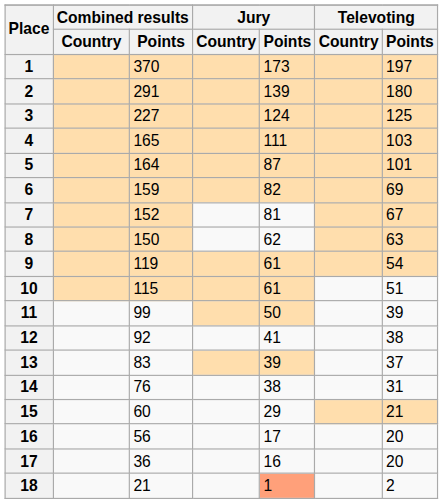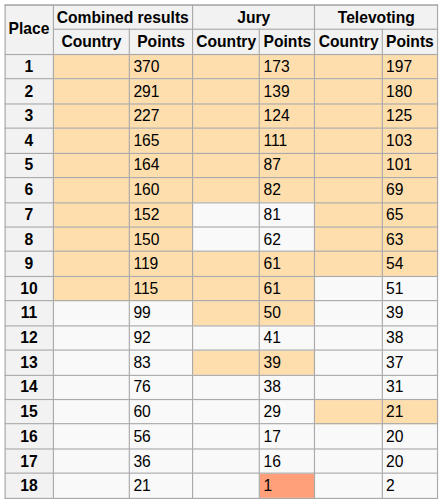 <table class="wikitable collapsible plainrowheaders" style="float:right; margin:10px; font-size:85%;">
 <tr>
 </tr>
 <tr>
 <th scope="col" rowspan="2">Place</th>
 <th scope="col" colspan="2">Combined results</th>
 <th scope="col" colspan="2">Jury</th>
 <th scope="col" colspan="2">Televoting</th>
 </tr>
 <tr>
 <th scope="col">Country</th>
 <th scope="col">Points</th>
 <th scope="col">Country</th>
 <th scope="col">Points</th>
 <th scope="col">Country</th>
 <th scope="col">Points</th>
 </tr>
 <tr>
 <th scope="row" style="text-align:center">1</th>
 <td style="background:navajowhite;"></td>
 <td style="background:navajowhite;">370</td>
 <td style="background:navajowhite;"></td>
 <td style="background:navajowhite;">173</td>
 <td style="background:navajowhite;"></td>
 <td style="background:navajowhite;">197</td>
 </tr>
 <tr>
 <th scope="row" style="text-align:center">2</th>
 <td style="background:navajowhite;"></td>
 <td style="background:navajowhite;">291</td>
 <td style="background:navajowhite;"></td>
 <td style="background:navajowhite;">139</td>
 <td style="background:navajowhite;"></td>
 <td style="background:navajowhite;">180</td>
 </tr>
 <tr>
 <th scope="row" style="text-align:center">3</th>
 <td style="background:navajowhite;"></td>
 <td style="background:navajowhite;">227</td>
 <td style="background:navajowhite;"></td>
 <td style="background:navajowhite;">124</td>
 <td style="background:navajowhite;"></td>
 <td style="background:navajowhite;">125</td>
 </tr>
 <tr>
 <th scope="row" style="text-align:center">4</th>
 <td style="background:navajowhite;"></td>
 <td style="background:navajowhite;">165</td>
 <td style="background:navajowhite;"></td>
 <td style="background:navajowhite;">111</td>
 <td style="background:navajowhite;"></td>
 <td style="background:navajowhite;">103</td>
 </tr>
 <tr>
 <th scope="row" style="text-align:center">5</th>
 <td style="background:navajowhite;"></td>
 <td style="background:navajowhite;">164</td>
 <td style="background:navajowhite;"></td>
 <td style="background:navajowhite;">87</td>
 <td style="background:navajowhite;"></td>
 <td style="background:navajowhite;">101</td>
 </tr>
 <tr>
 <th scope="row" style="text-align:center">6</th>
 <td style="background:navajowhite;"></td>
-<td style="background:navajowhite;">159</td>
+<td style="background:navajowhite;">160</td>
 <td style="background:navajowhite;"></td>
 <td style="background:navajowhite;">82</td>
 <td style="background:navajowhite;"></td>
 <td style="background:navajowhite;">69</td>
 </tr>
 <tr>
 <th scope="row" style="text-align:center">7</th>
 <td style="background:navajowhite;"></td>
 <td style="background:navajowhite;">152</td>
 <td></td>
 <td>81</td>
 <td style="background:navajowhite;"></td>
-<td style="background:navajowhite;">67</td>
+<td style="background:navajowhite;">65</td>
 </tr>
 <tr>
 <th scope="row" style="text-align:center">8</th>
 <td style="background:navajowhite;"></td>
 <td style="background:navajowhite;">150</td>
 <td></td>
 <td>62</td>
 <td style="background:navajowhite;"></td>
 <td style="background:navajowhite;">63</td>
 </tr>
 <tr>
 <th scope="row" style="text-align:center">9</th>
 <td style="background:navajowhite;"></td>
 <td style="background:navajowhite;">119</td>
 <td style="background:navajowhite;"></td>
 <td style="background:navajowhite;">61</td>
 <td style="background:navajowhite;"></td>
 <td style="background:navajowhite;">54</td>
 </tr>
 <tr>
 <th scope="row" style="text-align:center">10</th>
 <td style="background:navajowhite;"></td>
 <td style="background:navajowhite;">115</td>
 <td style="background:navajowhite;"></td>
 <td style="background:navajowhite;">61</td>
 <td></td>
 <td>51</td>
 </tr>
 <tr>
 <th scope="row" style="text-align:center">11</th>
 <td></td>
 <td>99</td>
 <td style="background:navajowhite;"></td>
 <td style="background:navajowhite;">50</td>
 <td></td>
 <td>39</td>
 </tr>
 <tr>
 <th scope="row" style="text-align:center">12</th>
 <td></td>
 <td>92</td>
 <td></td>
 <td>41</td>
 <td></td>
 <td>38</td>
 </tr>
 <tr>
 <th scope="row" style="text-align:center">13</th>
 <td></td>
 <td>83</td>
 <td style="background:navajowhite;"></td>
 <td style="background:navajowhite;">39</td>
 <td></td>
 <td>37</td>
 </tr>
 <tr>
 <th scope="row" style="text-align:center">14</th>
 <td></td>
 <td>76</td>
 <td></td>
 <td>38</td>
 <td></td>
 <td>31</td>
 </tr>
 <tr>
 <th scope="row" style="text-align:center">15</th>
 <td></td>
 <td>60</td>
 <td></td>
 <td>29</td>
 <td style="background:navajowhite;"></td>
 <td style="background:navajowhite;">21</td>
 </tr>
 <tr>
 <th scope="row" style="text-align:center">16</th>
 <td></td>
 <td>56</td>
 <td></td>
 <td>17</td>
 <td></td>
 <td data-sort-value="20.1">20</td>
 </tr>
 <tr>
 <th scope="row" style="text-align:center">17</th>
 <td></td>
 <td>36</td>
 <td></td>
 <td>16</td>
 <td></td>
 <td>20</td>
 </tr>
 <tr>
 <th scope="row" style="text-align:center">18</th>
 <td></td>
 <td>21</td>
 <td></td>
 <td style="background: lightsalmon;">1</td>
 <td></td>
 <td>2</td>
 </tr>
 </table>
